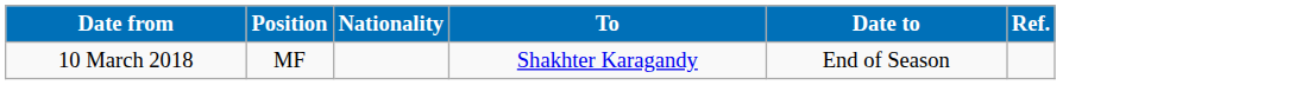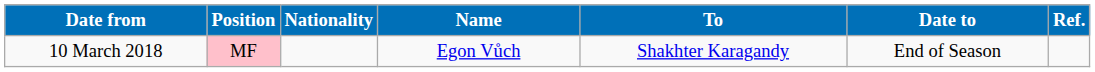 <table class="wikitable" style="text-align:center; font-size:90%; ">
 <tr>
 <th style="background:#0070B8; color:#FFFFFF; width:150px;">Date from</th>
 <th style="background:#0070B8; color:#FFFFFF; width:50px;">Position</th>
 <th style="background:#0070B8; color:#FFFFFF; width:50px;">Nationality</th>
+<th style="background:#0070B8; color:#FFFFFF; width:150px;">Name</th>
 <th style="background:#0070B8; color:#FFFFFF; width:200px;">To</th>
 <th style="background:#0070B8; color:#FFFFFF; width:150px;">Date to</th>
 <th style="background:#0070B8; color:#FFFFFF; width:25px;">Ref.</th>
 </tr>
 <tr>
 <td>10 March 2018</td>
-<td>MF</td>
+<td style="background: pink;">MF</td>
 <td></td>
+<td><a href='#'>Egon Vůch</a></td>
 <td><a href='#'>Shakhter Karagandy</a></td>
 <td>End of Season</td>
 <td></td>
 </tr>
 </table>
